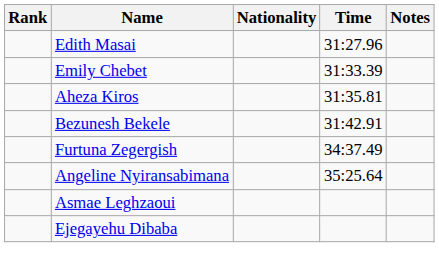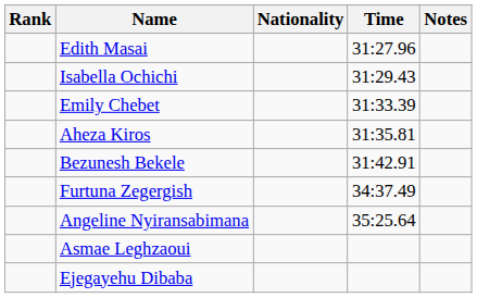 <table class="wikitable sortable" style="text-align:center">
 <tr>
 <th>Rank</th>
 <th>Name</th>
 <th>Nationality</th>
 <th>Time</th>
 <th>Notes</th>
 </tr>
 <tr>
 <td></td>
 <td align=left><a href='#'>Edith Masai</a></td>
 <td align=left></td>
 <td>31:27.96</td>
+<td></td>
+</tr>
+<tr>
+<td></td>
+<td align=left><a href='#'>Isabella Ochichi</a></td>
+<td align=left></td>
+<td>31:29.43</td>
 <td></td>
 </tr>
 <tr>
 <td></td>
 <td align=left><a href='#'>Emily Chebet</a></td>
 <td align=left></td>
 <td>31:33.39</td>
 <td></td>
 </tr>
 <tr>
 <td></td>
 <td align=left><a href='#'>Aheza Kiros</a></td>
 <td align=left></td>
 <td>31:35.81</td>
 <td></td>
 </tr>
 <tr>
 <td></td>
 <td align=left><a href='#'>Bezunesh Bekele</a></td>
 <td align=left></td>
 <td>31:42.91</td>
 <td></td>
 </tr>
 <tr>
 <td></td>
 <td align=left><a href='#'>Furtuna Zegergish</a></td>
 <td align=left></td>
 <td>34:37.49</td>
 <td></td>
 </tr>
 <tr>
 <td></td>
 <td align=left><a href='#'>Angeline Nyiransabimana</a></td>
 <td align=left></td>
 <td>35:25.64</td>
 <td></td>
 </tr>
 <tr>
 <td></td>
 <td align=left><a href='#'>Asmae Leghzaoui</a></td>
 <td align=left></td>
 <td></td>
 <td></td>
 </tr>
 <tr>
 <td></td>
 <td align=left><a href='#'>Ejegayehu Dibaba</a></td>
 <td align=left></td>
 <td></td>
 <td></td>
 </tr>
 </table>
